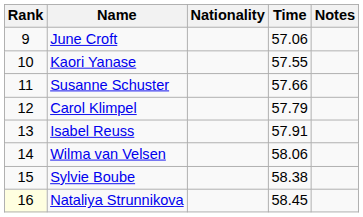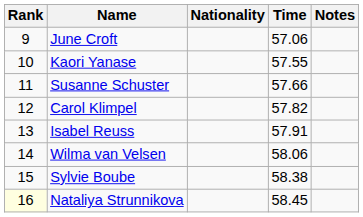 <table class="wikitable sortable" style="text-align:center">
 <tr>
 <th>Rank</th>
 <th>Name</th>
 <th>Nationality</th>
 <th>Time</th>
 <th>Notes</th>
 </tr>
 <tr>
 <td>9</td>
 <td align=left><a href='#'>June Croft</a></td>
 <td align=left></td>
 <td>57.06</td>
 <td></td>
 </tr>
 <tr>
 <td>10</td>
 <td align=left><a href='#'>Kaori Yanase</a></td>
 <td align=left></td>
 <td>57.55</td>
 <td></td>
 </tr>
 <tr>
 <td>11</td>
 <td align=left><a href='#'>Susanne Schuster</a></td>
 <td align=left></td>
 <td>57.66</td>
 <td></td>
 </tr>
 <tr>
 <td>12</td>
 <td align=left><a href='#'>Carol Klimpel</a></td>
 <td align=left></td>
-<td>57.79</td>
+<td>57.82</td>
 <td></td>
 </tr>
 <tr>
 <td>13</td>
 <td align=left><a href='#'>Isabel Reuss</a></td>
 <td align=left></td>
 <td>57.91</td>
 <td></td>
 </tr>
 <tr>
 <td>14</td>
 <td align=left><a href='#'>Wilma van Velsen</a></td>
 <td align=left></td>
 <td>58.06</td>
 <td></td>
 </tr>
 <tr>
 <td>15</td>
 <td align=left><a href='#'>Sylvie Boube</a></td>
 <td align=left></td>
 <td>58.38</td>
 <td></td>
 </tr>
 <tr>
 <td style="background: lightyellow;">16</td>
 <td align=left><a href='#'>Nataliya Strunnikova</a></td>
 <td align=left></td>
 <td>58.45</td>
 <td></td>
 </tr>
 </table>
